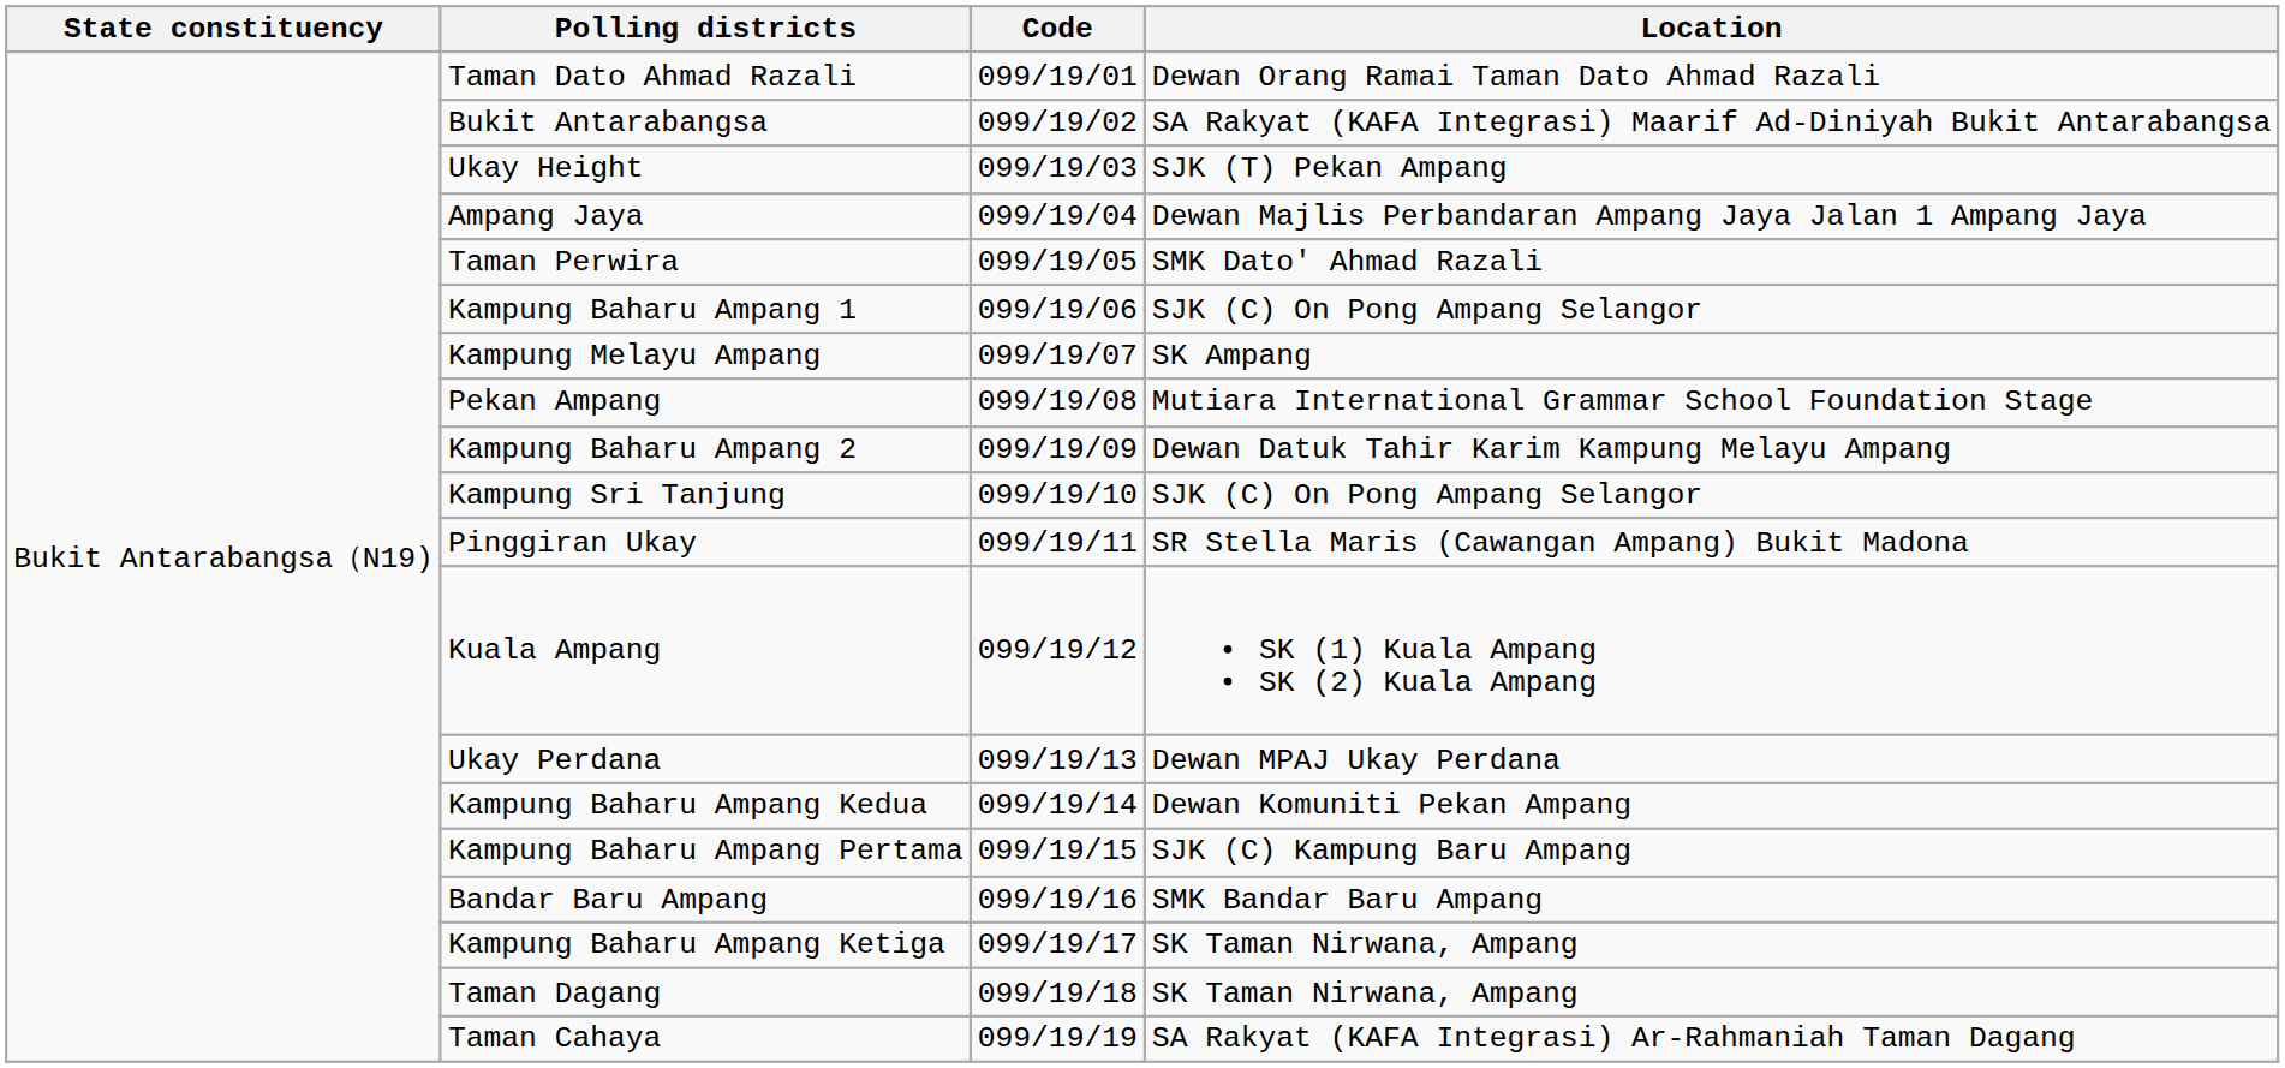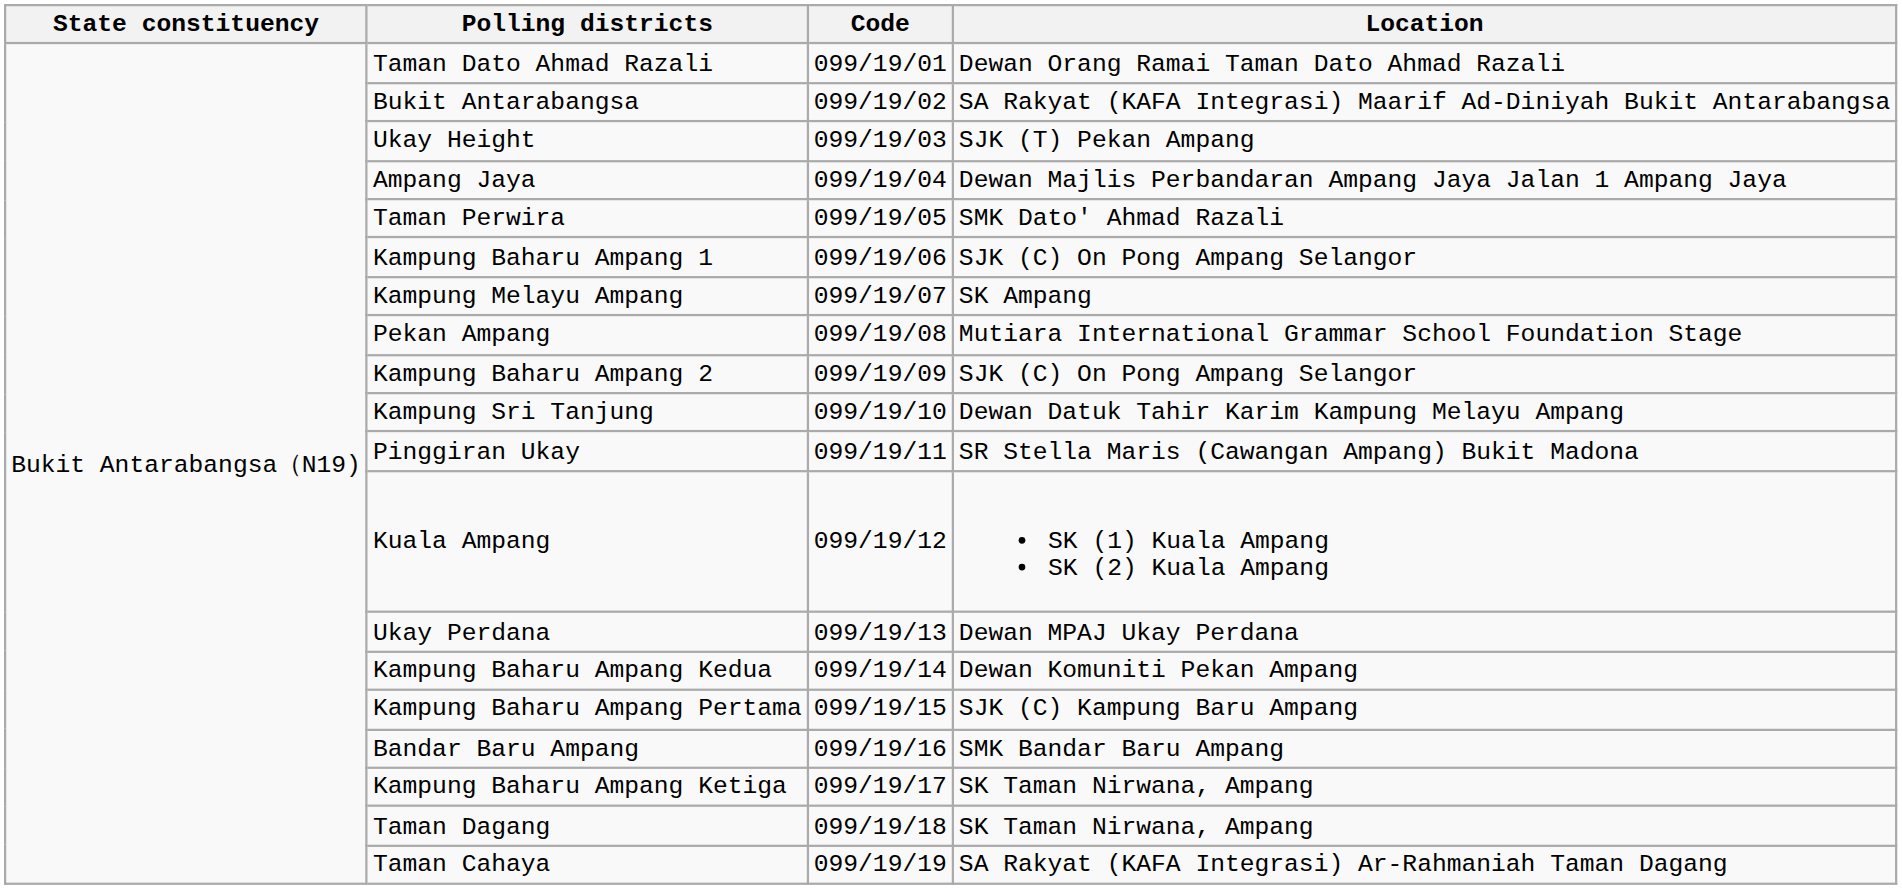 <table class="wikitable sortable mw-collapsible" style="white-space:nowrap;font-size:85%">
 <tr>
 <th>State constituency</th>
 <th>Polling districts</th>
 <th>Code</th>
 <th>Location</th>
 </tr>
 <tr>
 <td rowspan="19">Bukit Antarabangsa（N19)</td>
 <td>Taman Dato Ahmad Razali</td>
 <td>099/19/01</td>
 <td>Dewan Orang Ramai Taman Dato Ahmad Razali</td>
 </tr>
 <tr>
 <td>Bukit Antarabangsa</td>
 <td>099/19/02</td>
 <td>SA Rakyat (KAFA Integrasi) Maarif Ad-Diniyah Bukit Antarabangsa</td>
 </tr>
 <tr>
 <td>Ukay Height</td>
 <td>099/19/03</td>
 <td>SJK (T) Pekan Ampang</td>
 </tr>
 <tr>
 <td>Ampang Jaya</td>
 <td>099/19/04</td>
 <td>Dewan Majlis Perbandaran Ampang Jaya Jalan 1 Ampang Jaya</td>
 </tr>
 <tr>
 <td>Taman Perwira</td>
 <td>099/19/05</td>
 <td>SMK Dato' Ahmad Razali</td>
 </tr>
 <tr>
 <td>Kampung Baharu Ampang 1</td>
 <td>099/19/06</td>
 <td>SJK (C) On Pong Ampang Selangor</td>
 </tr>
 <tr>
 <td>Kampung Melayu Ampang</td>
 <td>099/19/07</td>
 <td>SK Ampang</td>
 </tr>
 <tr>
 <td>Pekan Ampang</td>
 <td>099/19/08</td>
 <td>Mutiara International Grammar School Foundation Stage</td>
 </tr>
 <tr>
 <td>Kampung Baharu Ampang 2</td>
 <td>099/19/09</td>
-<td>Dewan Datuk Tahir Karim Kampung Melayu Ampang</td>
+<td>SJK (C) On Pong Ampang Selangor</td>
 </tr>
 <tr>
 <td>Kampung Sri Tanjung</td>
 <td>099/19/10</td>
-<td>SJK (C) On Pong Ampang Selangor</td>
+<td>Dewan Datuk Tahir Karim Kampung Melayu Ampang</td>
 </tr>
 <tr>
 <td>Pinggiran Ukay</td>
 <td>099/19/11</td>
 <td>SR Stella Maris (Cawangan Ampang) Bukit Madona</td>
 </tr>
 <tr>
 <td>Kuala Ampang</td>
 <td>099/19/12</td>
 <td><br><ul><li>SK (1) Kuala Ampang</li><li>SK (2) Kuala Ampang</li></ul></td>
 </tr>
 <tr>
 <td>Ukay Perdana</td>
 <td>099/19/13</td>
 <td>Dewan MPAJ Ukay Perdana</td>
 </tr>
 <tr>
 <td>Kampung Baharu Ampang Kedua</td>
 <td>099/19/14</td>
 <td>Dewan Komuniti Pekan Ampang</td>
 </tr>
 <tr>
 <td>Kampung Baharu Ampang Pertama</td>
 <td>099/19/15</td>
 <td>SJK (C) Kampung Baru Ampang</td>
 </tr>
 <tr>
 <td>Bandar Baru Ampang</td>
 <td>099/19/16</td>
 <td>SMK Bandar Baru Ampang</td>
 </tr>
 <tr>
 <td>Kampung Baharu Ampang Ketiga</td>
 <td>099/19/17</td>
 <td>SK Taman Nirwana, Ampang</td>
 </tr>
 <tr>
 <td>Taman Dagang</td>
 <td>099/19/18</td>
 <td>SK Taman Nirwana, Ampang</td>
 </tr>
 <tr>
 <td>Taman Cahaya</td>
 <td>099/19/19</td>
 <td>SA Rakyat (KAFA Integrasi) Ar-Rahmaniah Taman Dagang</td>
 </tr>
 </table>
